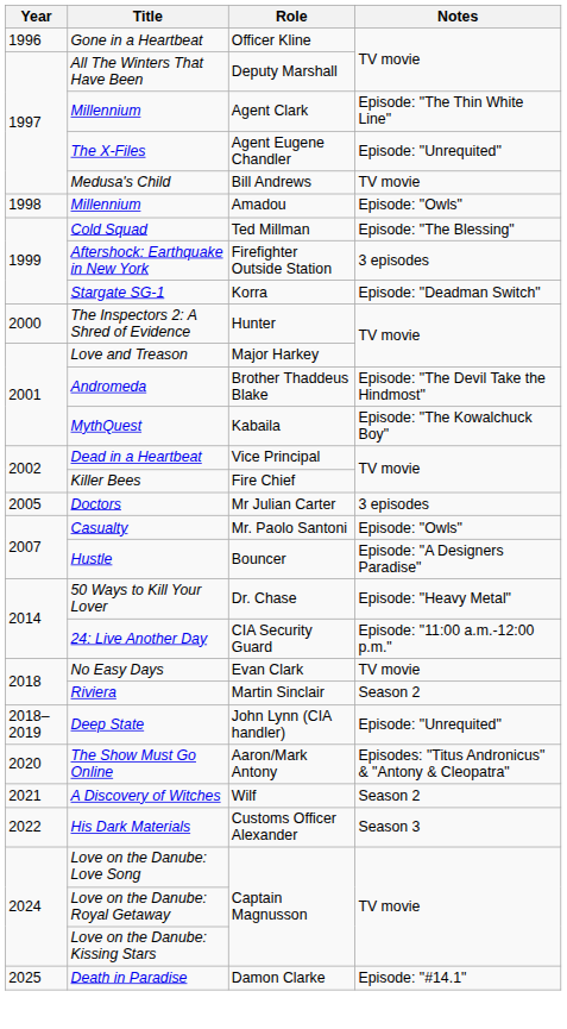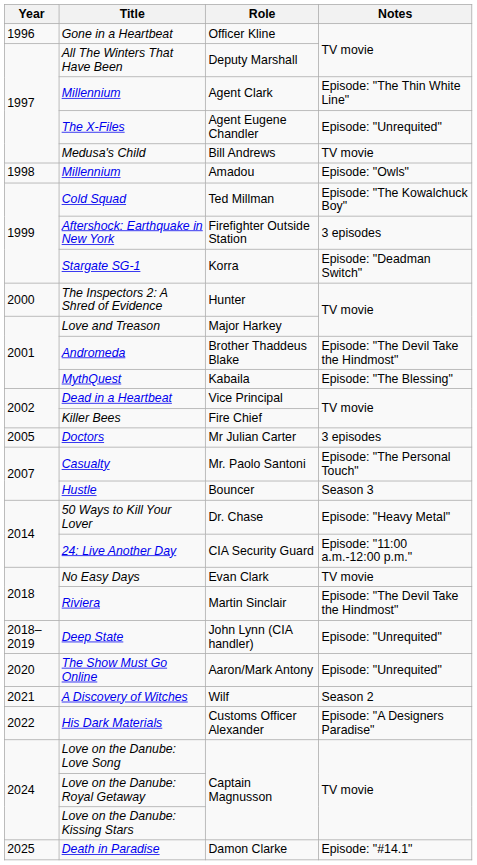 <table class="wikitable sortable">
 <tr>
 <th>Year</th>
 <th>Title</th>
 <th>Role</th>
 <th class="unsortable">Notes</th>
 </tr>
 <tr>
 <td>1996</td>
 <td><em>Gone in a Heartbeat</em></td>
 <td>Officer Kline</td>
 <td rowspan=2>TV movie</td>
 </tr>
 <tr>
 <td rowspan=4>1997</td>
 <td><em>All The Winters That Have Been</em></td>
 <td>Deputy Marshall</td>
 </tr>
 <tr>
 <td><em><a href='#'>Millennium</a></em></td>
 <td>Agent Clark</td>
 <td>Episode: "The Thin White Line"</td>
 </tr>
 <tr>
 <td data-sort-value="X-Files, The"><em><a href='#'>The X-Files</a></em></td>
 <td>Agent Eugene Chandler</td>
 <td>Episode: "Unrequited"</td>
 </tr>
 <tr>
 <td><em>Medusa's Child</em></td>
 <td>Bill Andrews</td>
 <td>TV movie</td>
 </tr>
 <tr>
 <td>1998</td>
 <td><em><a href='#'>Millennium</a></em></td>
 <td>Amadou</td>
 <td>Episode: "Owls"</td>
 </tr>
 <tr>
 <td rowspan=3>1999</td>
 <td><em><a href='#'>Cold Squad</a></em></td>
 <td>Ted Millman</td>
-<td>Episode: "The Blessing"</td>
+<td>Episode: "The Kowalchuck Boy"</td>
 </tr>
 <tr>
 <td><em><a href='#'>Aftershock: Earthquake in New York</a></em></td>
 <td>Firefighter Outside Station</td>
 <td>3 episodes</td>
 </tr>
 <tr>
 <td><em><a href='#'>Stargate SG-1</a></em></td>
 <td>Korra</td>
 <td>Episode: "Deadman Switch"</td>
 </tr>
 <tr>
 <td>2000</td>
 <td data-sort-value="Inspectors 2: A Shred of Evidence, The"><em>The Inspectors 2: A Shred of Evidence</em></td>
 <td>Hunter</td>
 <td rowspan=2>TV movie</td>
 </tr>
 <tr>
 <td rowspan=3>2001</td>
 <td><em>Love and Treason</em></td>
 <td>Major Harkey</td>
 </tr>
 <tr>
 <td><em><a href='#'>Andromeda</a></em></td>
 <td>Brother Thaddeus Blake</td>
 <td>Episode: "The Devil Take the Hindmost"</td>
 </tr>
 <tr>
 <td><em><a href='#'>MythQuest</a></em></td>
 <td>Kabaila</td>
-<td>Episode: "The Kowalchuck Boy"</td>
+<td>Episode: "The Blessing"</td>
 </tr>
 <tr>
 <td rowspan=2>2002</td>
 <td><em><a href='#'>Dead in a Heartbeat</a></em></td>
 <td>Vice Principal</td>
 <td rowspan=2>TV movie</td>
 </tr>
 <tr>
 <td><em>Killer Bees</em></td>
 <td>Fire Chief</td>
 </tr>
 <tr>
 <td>2005</td>
 <td><em><a href='#'>Doctors</a></em></td>
 <td>Mr Julian Carter</td>
 <td>3 episodes</td>
 </tr>
 <tr>
 <td rowspan=2>2007</td>
 <td><em><a href='#'>Casualty</a></em></td>
 <td>Mr. Paolo Santoni</td>
-<td>Episode: "Owls"</td>
+<td>Episode: "The Personal Touch"</td>
 </tr>
 <tr>
 <td><em><a href='#'>Hustle</a></em></td>
 <td>Bouncer</td>
-<td>Episode: "A Designers Paradise"</td>
+<td>Season 3</td>
 </tr>
 <tr>
 <td rowspan=2>2014</td>
 <td><em>50 Ways to Kill Your Lover</em></td>
 <td>Dr. Chase</td>
 <td>Episode: "Heavy Metal"</td>
 </tr>
 <tr>
 <td><em><a href='#'>24: Live Another Day</a></em></td>
 <td>CIA Security Guard</td>
 <td>Episode: "11:00 a.m.-12:00 p.m."</td>
 </tr>
 <tr>
 <td rowspan=2>2018</td>
 <td><em>No Easy Days</em></td>
 <td>Evan Clark</td>
 <td>TV movie</td>
 </tr>
 <tr>
 <td><em><a href='#'>Riviera</a></em></td>
 <td>Martin Sinclair</td>
-<td>Season 2</td>
+<td>Episode: "The Devil Take the Hindmost"</td>
 </tr>
 <tr>
 <td>2018–2019</td>
 <td><em><a href='#'>Deep State</a></em></td>
 <td>John Lynn (CIA handler)</td>
 <td>Episode: "Unrequited"</td>
 </tr>
 <tr>
 <td>2020</td>
 <td><em><a href='#'>The Show Must Go Online</a></em></td>
 <td>Aaron/Mark Antony</td>
-<td>Episodes: "Titus Andronicus" & "Antony & Cleopatra"</td>
+<td>Episode: "Unrequited"</td>
 </tr>
 <tr>
 <td>2021</td>
 <td data-sort-value="Discovery of Witches, A"><em><a href='#'>A Discovery of Witches</a></em></td>
 <td>Wilf</td>
 <td>Season 2</td>
 </tr>
 <tr>
 <td>2022</td>
 <td><em><a href='#'>His Dark Materials</a></em></td>
 <td>Customs Officer Alexander</td>
-<td>Season 3</td>
+<td>Episode: "A Designers Paradise"</td>
 </tr>
 <tr>
 <td rowspan="3">2024</td>
 <td><em>Love on the Danube: Love Song</em></td>
 <td rowspan="3">Captain Magnusson</td>
 <td rowspan="3">TV movie</td>
 </tr>
 <tr>
 <td><em>Love on the Danube: Royal Getaway</em></td>
 </tr>
 <tr>
 <td><em>Love on the Danube: Kissing Stars</em></td>
 </tr>
 <tr>
 <td>2025</td>
 <td><em><a href='#'>Death in Paradise</a></em></td>
 <td>Damon Clarke</td>
 <td>Episode: "#14.1"</td>
 </tr>
 </table>
